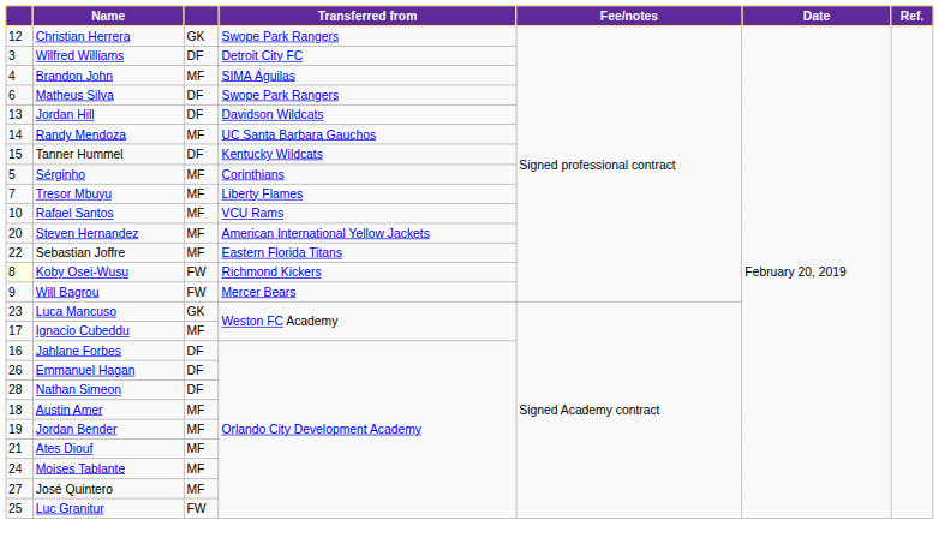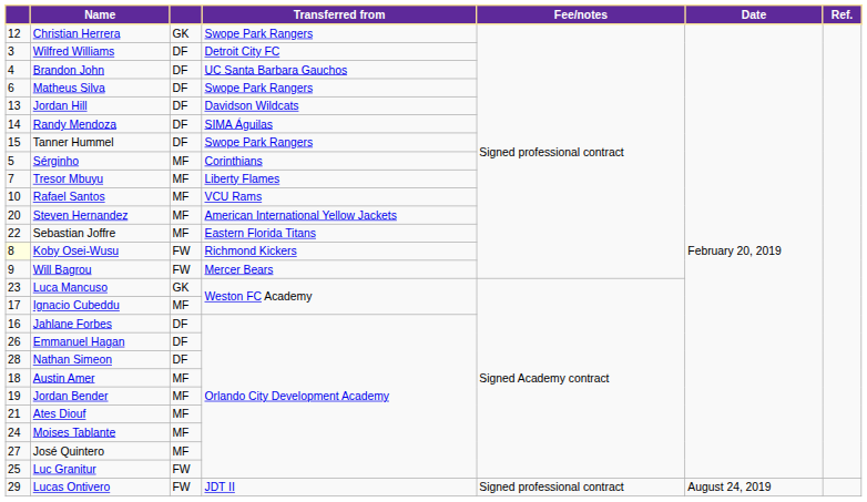 <table class="wikitable sortable" style="width:90%; text-align:center; font-size:95%; text-align:left;">
 <tr>
 <th style="background:#5E299A; color:white; border:2px solid #F8E196;"></th>
 <th style="background:#5E299A; color:white; border:2px solid #F8E196;">Name</th>
 <th style="background:#5E299A; color:white; border:2px solid #F8E196;"></th>
 <th style="background:#5E299A; color:white; border:2px solid #F8E196;">Transferred from</th>
 <th style="background:#5E299A; color:white; border:2px solid #F8E196;">Fee/notes</th>
 <th style="background:#5E299A; color:white; border:2px solid #F8E196;">Date</th>
 <th style="background:#5E299A; color:white; border:2px solid #F8E196;">Ref.</th>
 </tr>
 <tr>
 <td>12</td>
 <td> <a href='#'>Christian Herrera</a></td>
 <td>GK</td>
 <td> <a href='#'>Swope Park Rangers</a></td>
 <td rowspan="14">Signed professional contract</td>
 <td rowspan="25">February 20, 2019</td>
 <td rowspan="25"></td>
 </tr>
 <tr>
 <td>3</td>
 <td> <a href='#'>Wilfred Williams</a></td>
 <td>DF</td>
 <td> <a href='#'>Detroit City FC</a></td>
 </tr>
 <tr>
 <td>4</td>
 <td> <a href='#'>Brandon John</a></td>
-<td>MF</td>
-<td> <a href='#'>SIMA Águilas</a></td>
+<td>DF</td>
+<td> <a href='#'>UC Santa Barbara Gauchos</a></td>
 </tr>
 <tr>
 <td>6</td>
 <td> <a href='#'>Matheus Silva</a></td>
 <td>DF</td>
 <td> <a href='#'>Swope Park Rangers</a></td>
 </tr>
 <tr>
 <td>13</td>
 <td> <a href='#'>Jordan Hill</a></td>
 <td>DF</td>
 <td> <a href='#'>Davidson Wildcats</a></td>
 </tr>
 <tr>
 <td>14</td>
 <td> <a href='#'>Randy Mendoza</a></td>
-<td>MF</td>
-<td> <a href='#'>UC Santa Barbara Gauchos</a></td>
+<td>DF</td>
+<td> <a href='#'>SIMA Águilas</a></td>
 </tr>
 <tr>
 <td>15</td>
 <td> Tanner Hummel</td>
 <td>DF</td>
-<td> <a href='#'>Kentucky Wildcats</a></td>
+<td> <a href='#'>Swope Park Rangers</a></td>
 </tr>
 <tr>
 <td>5</td>
 <td> <a href='#'>Sérginho</a></td>
 <td>MF</td>
 <td> <a href='#'>Corinthians</a></td>
 </tr>
 <tr>
 <td>7</td>
 <td> <a href='#'>Tresor Mbuyu</a></td>
 <td>MF</td>
 <td> <a href='#'>Liberty Flames</a></td>
 </tr>
 <tr>
 <td>10</td>
 <td> <a href='#'>Rafael Santos</a></td>
 <td>MF</td>
 <td> <a href='#'>VCU Rams</a></td>
 </tr>
 <tr>
 <td>20</td>
 <td> <a href='#'>Steven Hernandez</a></td>
 <td>MF</td>
 <td> <a href='#'>American International Yellow Jackets</a></td>
 </tr>
 <tr>
 <td>22</td>
 <td> Sebastian Joffre</td>
 <td>MF</td>
 <td> <a href='#'>Eastern Florida Titans</a></td>
 </tr>
 <tr>
 <td style="background: lightyellow;">8</td>
 <td> <a href='#'>Koby Osei-Wusu</a></td>
 <td>FW</td>
 <td> <a href='#'>Richmond Kickers</a></td>
 </tr>
 <tr>
 <td>9</td>
 <td> <a href='#'>Will Bagrou</a></td>
 <td>FW</td>
 <td> <a href='#'>Mercer Bears</a></td>
 </tr>
 <tr>
 <td>23</td>
 <td> <a href='#'>Luca Mancuso</a></td>
 <td>GK</td>
 <td rowspan="2"> <a href='#'>Weston FC</a> Academy</td>
 <td rowspan="11">Signed Academy contract</td>
 </tr>
 <tr>
 <td>17</td>
 <td> <a href='#'>Ignacio Cubeddu</a></td>
 <td>MF</td>
 </tr>
 <tr>
 <td>16</td>
 <td> <a href='#'>Jahlane Forbes</a></td>
 <td>DF</td>
 <td rowspan="9"> <a href='#'>Orlando City Development Academy</a></td>
 </tr>
 <tr>
 <td>26</td>
 <td> <a href='#'>Emmanuel Hagan</a></td>
 <td>DF</td>
 </tr>
 <tr>
 <td>28</td>
 <td> <a href='#'>Nathan Simeon</a></td>
 <td>DF</td>
 </tr>
 <tr>
 <td>18</td>
 <td> <a href='#'>Austin Amer</a></td>
 <td>MF</td>
 </tr>
 <tr>
 <td>19</td>
 <td> <a href='#'>Jordan Bender</a></td>
 <td>MF</td>
 </tr>
 <tr>
 <td>21</td>
 <td> <a href='#'>Ates Diouf</a></td>
 <td>MF</td>
 </tr>
 <tr>
 <td>24</td>
 <td> <a href='#'>Moises Tablante</a></td>
 <td>MF</td>
 </tr>
 <tr>
 <td>27</td>
 <td> José Quintero</td>
 <td>MF</td>
 </tr>
 <tr>
 <td>25</td>
 <td> <a href='#'>Luc Granitur</a></td>
 <td>FW</td>
 </tr>
+<tr>
+<td>29</td>
+<td> <a href='#'>Lucas Ontivero</a></td>
+<td>FW</td>
+<td> <a href='#'>JDT II</a></td>
+<td>Signed professional contract</td>
+<td>August 24, 2019</td>
+<td></td>
+</tr>
 </table>
